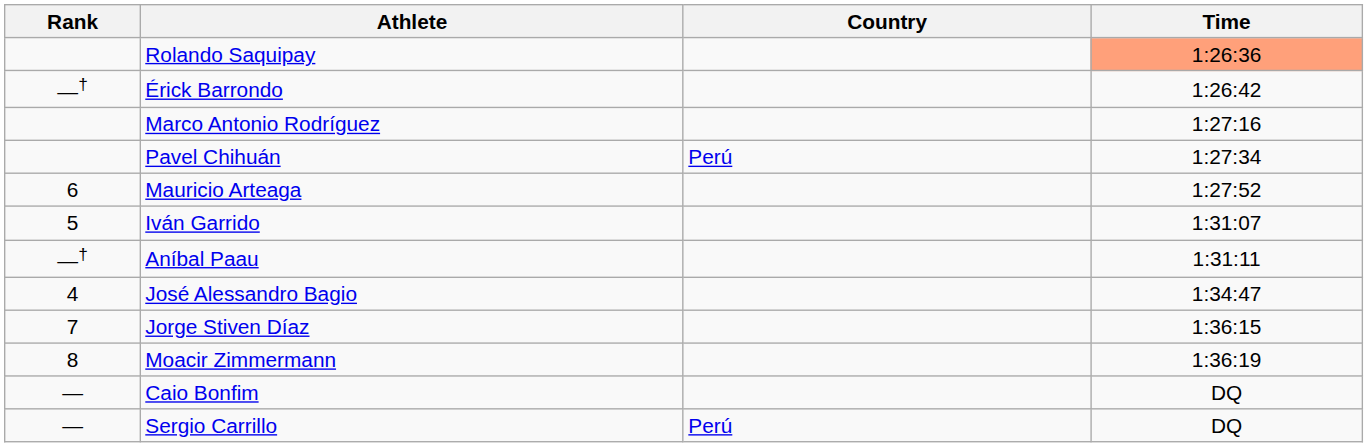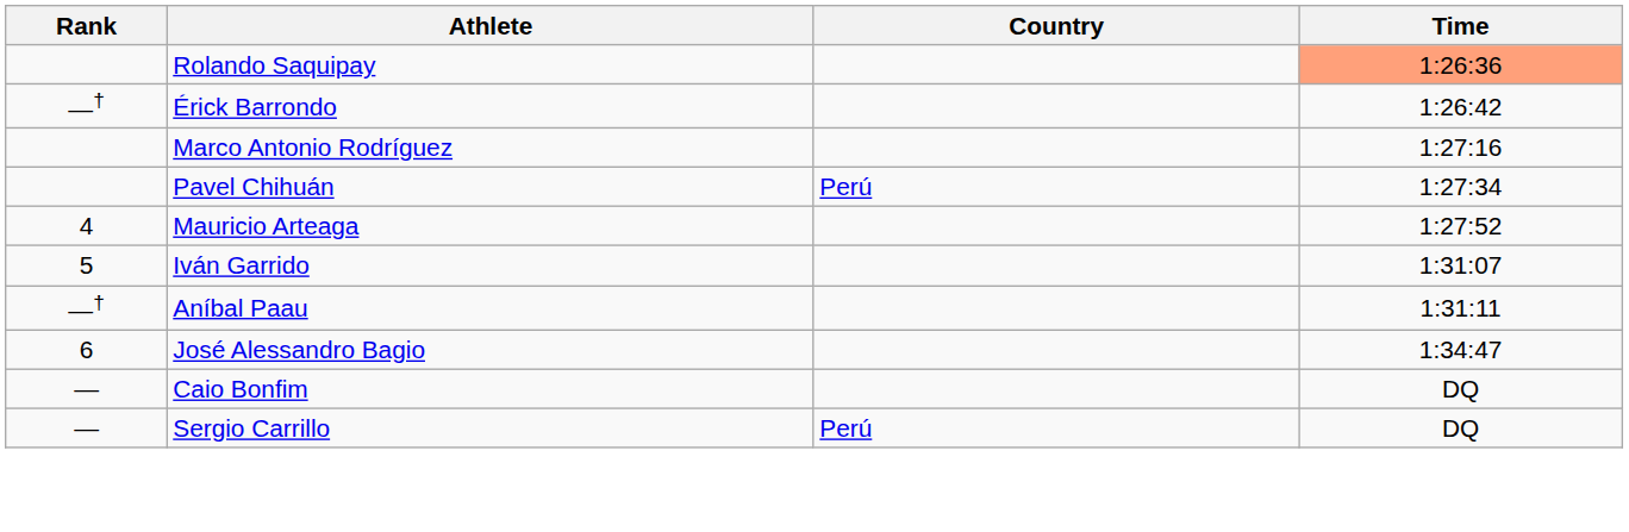 <table class="wikitable sortable" style=" text-align:center; font-size:95%;" width="50%">
 <tr>
 <th width=5%>Rank</th>
 <th width=20%>Athlete</th>
 <th width=15%>Country</th>
 <th width=10%>Time</th>
 </tr>
 <tr>
 <td align=center></td>
 <td align=left><a href='#'>Rolando Saquipay</a></td>
 <td align=left></td>
 <td style="background: lightsalmon;">1:26:36</td>
 </tr>
 <tr>
 <td align=center>—<sup>†</sup></td>
 <td align=left><a href='#'>Érick Barrondo</a></td>
 <td align=left></td>
 <td>1:26:42</td>
 </tr>
 <tr>
 <td align=center></td>
 <td align=left><a href='#'>Marco Antonio Rodríguez</a></td>
 <td align=left></td>
 <td>1:27:16</td>
 </tr>
 <tr>
 <td align=center></td>
 <td align=left><a href='#'>Pavel Chihuán</a></td>
 <td align=left> <a href='#'>Perú</a></td>
 <td>1:27:34</td>
 </tr>
 <tr>
-<td align=center>6</td>
+<td align=center>4</td>
 <td align=left><a href='#'>Mauricio Arteaga</a></td>
 <td align=left></td>
 <td>1:27:52</td>
 </tr>
 <tr>
 <td align=center>5</td>
 <td align=left><a href='#'>Iván Garrido</a></td>
 <td align=left></td>
 <td>1:31:07</td>
 </tr>
 <tr>
 <td align=center>—<sup>†</sup></td>
 <td align=left><a href='#'>Aníbal Paau</a></td>
 <td align=left></td>
 <td>1:31:11</td>
 </tr>
 <tr>
-<td align=center>4</td>
+<td align=center>6</td>
 <td align=left><a href='#'>José Alessandro Bagio</a></td>
 <td align=left></td>
 <td>1:34:47</td>
-</tr>
-<tr>
-<td align=center>7</td>
-<td align=left><a href='#'>Jorge Stiven Díaz</a></td>
-<td align=left></td>
-<td>1:36:15</td>
-</tr>
-<tr>
-<td align=center>8</td>
-<td align=left><a href='#'>Moacir Zimmermann</a></td>
-<td align=left></td>
-<td>1:36:19</td>
 </tr>
 <tr>
 <td align=center>—</td>
 <td align=left><a href='#'>Caio Bonfim</a></td>
 <td align=left></td>
 <td>DQ</td>
 </tr>
 <tr>
 <td align=center>—</td>
 <td align=left><a href='#'>Sergio Carrillo</a></td>
 <td align=left> <a href='#'>Perú</a></td>
 <td>DQ</td>
 </tr>
 </table>
